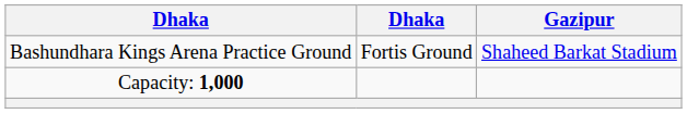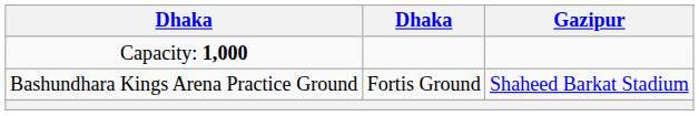 <table class="wikitable" style="margin:1em auto; text-align:center;">
 <tr>
 <th><a href='#'>Dhaka</a></th>
 <th><a href='#'>Dhaka</a></th>
 <th><a href='#'>Gazipur</a></th>
 </tr>
 <tr>
+<td>Capacity: <strong>1,000</strong></td>
+<td></td>
+<td></td>
+</tr>
+<tr>
 <td>Bashundhara Kings Arena Practice Ground</td>
 <td>Fortis Ground</td>
 <td><a href='#'>Shaheed Barkat Stadium</a></td>
 </tr>
 <tr>
-<td>Capacity: <strong>1,000</strong></td>
-<td></td>
-<td></td>
-</tr>
-<tr>
 <th colspan=3 rowspan=4 text-align="center"></th>
 </tr>
 </table>
